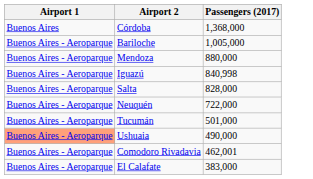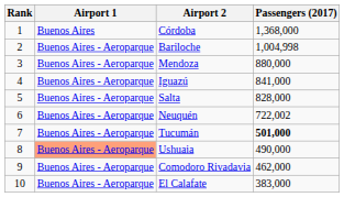 <table class="wikitable sortable">
 <tr style="background:lightgrey;">
+<th>Rank</th>
 <th>Airport 1</th>
 <th>Airport 2</th>
 <th>Passengers (2017)</th>
 </tr>
 <tr>
+<td align=center>1</td>
 <td> <a href='#'>Buenos Aires</a></td>
 <td> <a href='#'>Córdoba</a></td>
 <td>1,368,000</td>
 </tr>
 <tr>
+<td align=center>2</td>
 <td> <a href='#'>Buenos Aires - Aeroparque</a></td>
 <td> <a href='#'>Bariloche</a></td>
-<td>1,005,000</td>
+<td>1,004,998</td>
 </tr>
 <tr>
+<td align=center>3</td>
 <td> <a href='#'>Buenos Aires - Aeroparque</a></td>
 <td> <a href='#'>Mendoza</a></td>
 <td>880,000</td>
 </tr>
 <tr>
+<td align=center>4</td>
 <td> <a href='#'>Buenos Aires - Aeroparque</a></td>
 <td> <a href='#'>Iguazú</a></td>
-<td>840,998</td>
+<td>841,000</td>
 </tr>
 <tr>
+<td align=center>5</td>
 <td> <a href='#'>Buenos Aires - Aeroparque</a></td>
 <td> <a href='#'>Salta</a></td>
 <td>828,000</td>
 </tr>
 <tr>
+<td align=center>6</td>
 <td> <a href='#'>Buenos Aires - Aeroparque</a></td>
 <td> <a href='#'>Neuquén</a></td>
-<td>722,000</td>
+<td>722,002</td>
 </tr>
 <tr>
+<td align=center>7</td>
 <td> <a href='#'>Buenos Aires - Aeroparque</a></td>
 <td> <a href='#'>Tucumán</a></td>
-<td>501,000</td>
+<td><strong>501,000</strong></td>
 </tr>
 <tr>
+<td align=center>8</td>
 <td style="background: lightsalmon;"> <a href='#'>Buenos Aires - Aeroparque</a></td>
 <td> <a href='#'>Ushuaia</a></td>
 <td>490,000</td>
 </tr>
 <tr>
+<td align=center>9</td>
 <td> <a href='#'>Buenos Aires - Aeroparque</a></td>
 <td> <a href='#'>Comodoro Rivadavia</a></td>
-<td>462,001</td>
+<td>462,000</td>
 </tr>
 <tr>
+<td align=center>10</td>
 <td> <a href='#'>Buenos Aires - Aeroparque</a></td>
 <td> <a href='#'>El Calafate</a></td>
 <td>383,000</td>
 </tr>
 </table>
